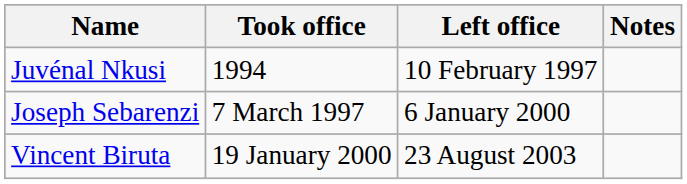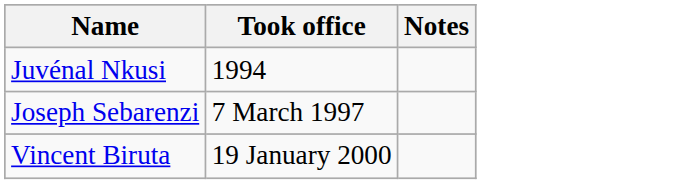 <table class="wikitable">
 <tr>
 <th>Name</th>
 <th>Took office</th>
-<th>Left office</th>
 <th>Notes</th>
 </tr>
 <tr>
 <td><a href='#'>Juvénal Nkusi</a></td>
 <td>1994</td>
-<td>10 February 1997</td>
 <td></td>
 </tr>
 <tr>
 <td><a href='#'>Joseph Sebarenzi</a></td>
 <td>7 March 1997</td>
-<td>6 January 2000</td>
 <td></td>
 </tr>
 <tr>
 <td><a href='#'>Vincent Biruta</a></td>
 <td>19 January 2000</td>
-<td>23 August 2003</td>
 <td></td>
 </tr>
 </table>
